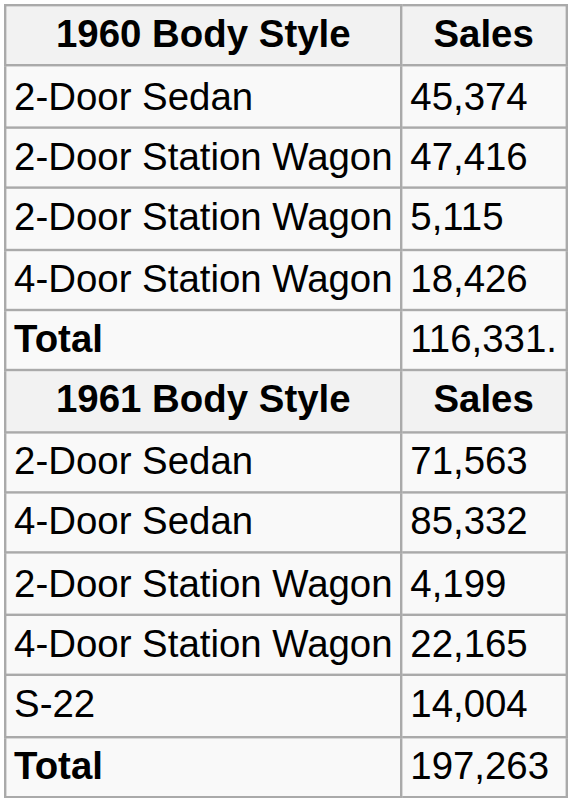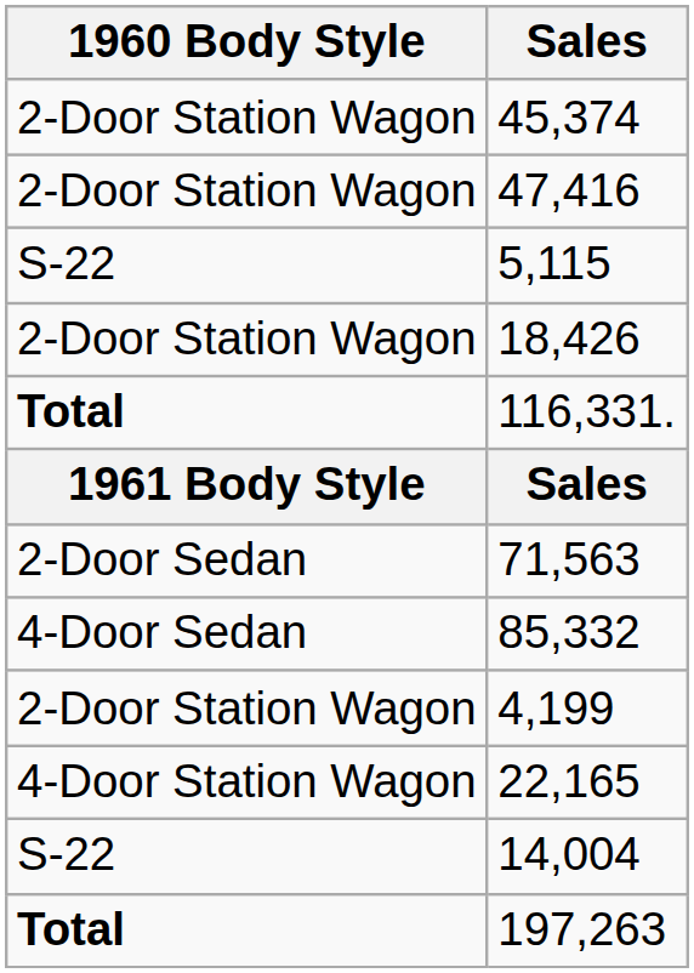 <table class="wikitable">
 <tr>
 <th>1960 Body Style</th>
 <th>Sales</th>
 </tr>
 <tr>
-<td>2-Door Sedan</td>
+<td>2-Door Station Wagon</td>
 <td>45,374</td>
 </tr>
 <tr>
 <td>2-Door Station Wagon</td>
 <td>47,416</td>
 </tr>
 <tr>
-<td>2-Door Station Wagon</td>
+<td>S-22</td>
 <td>5,115</td>
 </tr>
 <tr>
-<td>4-Door Station Wagon</td>
+<td>2-Door Station Wagon</td>
 <td>18,426</td>
 </tr>
 <tr>
 <td><strong>Total</strong></td>
 <td>116,331.</td>
 </tr>
 <tr>
 <th>1961 Body Style</th>
 <th>Sales</th>
 </tr>
 <tr>
 <td>2-Door Sedan</td>
 <td>71,563</td>
 </tr>
 <tr>
 <td>4-Door Sedan</td>
 <td>85,332</td>
 </tr>
 <tr>
 <td>2-Door Station Wagon</td>
 <td>4,199</td>
 </tr>
 <tr>
 <td>4-Door Station Wagon</td>
 <td>22,165</td>
 </tr>
 <tr>
 <td>S-22</td>
 <td>14,004</td>
 </tr>
 <tr>
 <td><strong>Total</strong></td>
 <td>197,263</td>
 </tr>
 </table>
